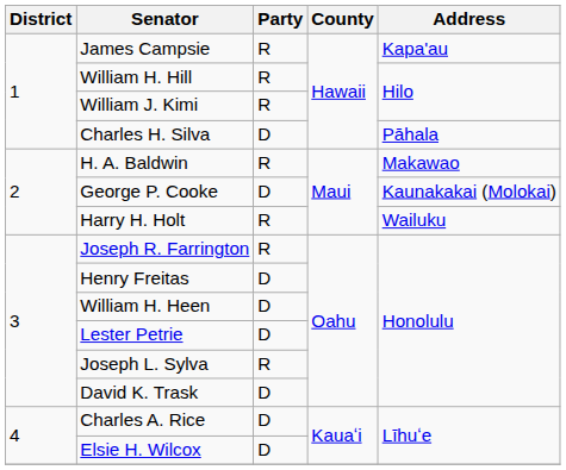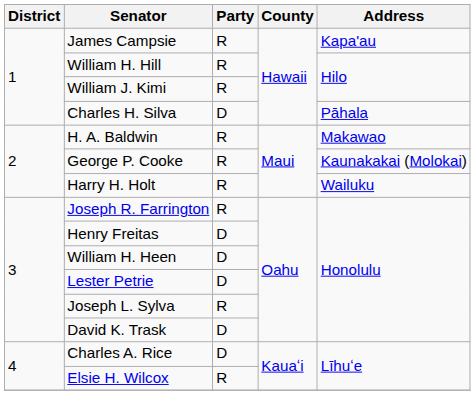 <table class= "sortable wikitable">
 <tr>
 <th>District</th>
 <th>Senator</th>
 <th>Party</th>
 <th>County</th>
 <th>Address</th>
 </tr>
 <tr>
 <td rowspan=4>1</td>
 <td>James Campsie</td>
 <td>R</td>
 <td rowspan=4><a href='#'>Hawaii</a></td>
 <td><a href='#'>Kapa'au</a></td>
 </tr>
 <tr>
 <td>William H. Hill</td>
 <td>R</td>
 <td rowspan=2><a href='#'>Hilo</a></td>
 </tr>
 <tr>
 <td>William J. Kimi</td>
 <td>R</td>
 </tr>
 <tr>
 <td>Charles H. Silva</td>
 <td>D</td>
 <td><a href='#'>Pāhala</a></td>
 </tr>
 <tr>
 <td rowspan=3>2</td>
 <td>H. A. Baldwin</td>
 <td>R</td>
 <td rowspan=3><a href='#'>Maui</a></td>
 <td><a href='#'>Makawao</a></td>
 </tr>
 <tr>
 <td>George P. Cooke</td>
-<td>D</td>
+<td>R</td>
 <td><a href='#'>Kaunakakai</a> (<a href='#'>Molokai</a>)</td>
 </tr>
 <tr>
 <td>Harry H. Holt</td>
 <td>R</td>
 <td><a href='#'>Wailuku</a></td>
 </tr>
 <tr>
 <td rowspan=6>3</td>
 <td><a href='#'>Joseph R. Farrington</a></td>
 <td>R</td>
 <td rowspan=6><a href='#'>Oahu</a></td>
 <td rowspan=6><a href='#'>Honolulu</a></td>
 </tr>
 <tr>
 <td>Henry Freitas</td>
 <td>D</td>
 </tr>
 <tr>
 <td>William H. Heen</td>
 <td>D</td>
 </tr>
 <tr>
 <td><a href='#'>Lester Petrie</a></td>
 <td>D</td>
 </tr>
 <tr>
 <td>Joseph L. Sylva</td>
 <td>R</td>
 </tr>
 <tr>
 <td>David K. Trask</td>
 <td>D</td>
 </tr>
 <tr>
 <td rowspan=2>4</td>
 <td>Charles A. Rice</td>
 <td>D</td>
 <td rowspan=2><a href='#'>Kauaʻi</a></td>
 <td rowspan=2><a href='#'>Līhuʻe</a></td>
 </tr>
 <tr>
 <td><a href='#'>Elsie H. Wilcox</a></td>
-<td>D</td>
+<td>R</td>
 </tr>
 <tr>
 </tr>
 </table>
